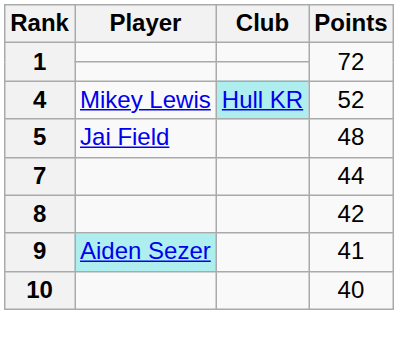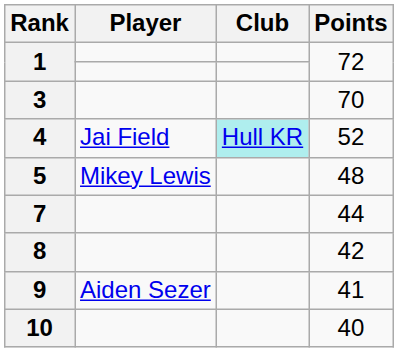 <table class="wikitable" style="text-align:center">
 <tr>
 <th>Rank</th>
 <th>Player</th>
 <th>Club</th>
 <th>Points</th>
 </tr>
 <tr>
 <th Rowspan=2>1</th>
 <td style="text-align:left"></td>
 <td style="text-align:left"></td>
 <td Rowspan=2>72</td>
 </tr>
 <tr>
 <td style="text-align:left"></td>
 <td style="text-align:left"></td>
 </tr>
 <tr>
+<th>3</th>
+<td style="text-align:left"></td>
+<td style="text-align:left"></td>
+<td>70</td>
+</tr>
+<tr>
 <th>4</th>
-<td style="text-align:left"> <a href='#'>Mikey Lewis</a></td>
+<td style="text-align:left"> <a href='#'>Jai Field</a></td>
 <td style="background: paleturquoise; text-align:left"> <a href='#'>Hull KR</a></td>
 <td>52</td>
 </tr>
 <tr>
 <th>5</th>
-<td style="text-align:left"> <a href='#'>Jai Field</a></td>
+<td style="text-align:left"> <a href='#'>Mikey Lewis</a></td>
 <td style="text-align:left"></td>
 <td>48</td>
 </tr>
 <tr>
 <th>7</th>
 <td style="text-align:left"></td>
 <td style="text-align:left"></td>
 <td>44</td>
 </tr>
 <tr>
 <th>8</th>
 <td style="text-align:left"></td>
 <td style="text-align:left"></td>
 <td>42</td>
 </tr>
 <tr>
 <th>9</th>
-<td style="background: paleturquoise; text-align:left"> <a href='#'>Aiden Sezer</a></td>
+<td style="text-align:left"> <a href='#'>Aiden Sezer</a></td>
 <td style="text-align:left"></td>
 <td>41</td>
 </tr>
 <tr>
 <th>10</th>
 <td style="text-align:left"></td>
 <td style="text-align:left"></td>
 <td>40</td>
 </tr>
 </table>
